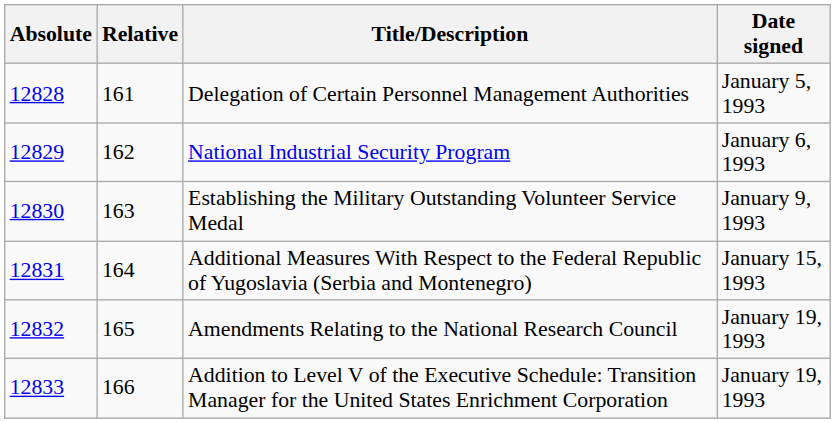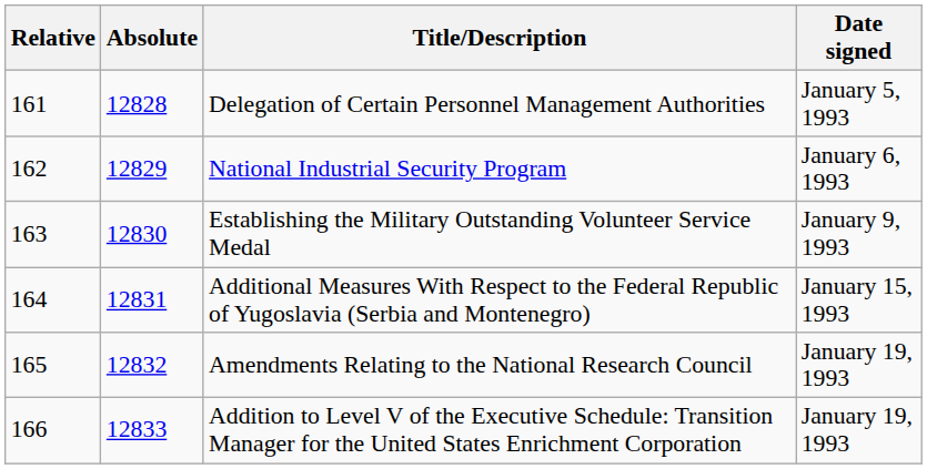 <table class="wikitable">
 <tr>
+<th>Relative </th>
 <th>Absolute </th>
-<th>Relative </th>
 <th>Title/Description</th>
 <th>Date signed</th>
 </tr>
 <tr>
+<td>161</td>
 <td><a href='#'>12828</a></td>
-<td>161</td>
 <td>Delegation of Certain Personnel Management Authorities</td>
 <td>January 5, 1993</td>
 </tr>
 <tr>
+<td>162</td>
 <td><a href='#'>12829</a></td>
-<td>162</td>
 <td><a href='#'>National Industrial Security Program</a></td>
 <td>January 6, 1993</td>
 </tr>
 <tr>
+<td>163</td>
 <td><a href='#'>12830</a></td>
-<td>163</td>
 <td>Establishing the Military Outstanding Volunteer Service Medal</td>
 <td>January 9, 1993</td>
 </tr>
 <tr>
+<td>164</td>
 <td><a href='#'>12831</a></td>
-<td>164</td>
 <td>Additional Measures With Respect to the Federal Republic of Yugoslavia (Serbia and Montenegro)</td>
 <td>January 15, 1993</td>
 </tr>
 <tr>
+<td>165</td>
 <td><a href='#'>12832</a></td>
-<td>165</td>
 <td>Amendments Relating to the National Research Council</td>
 <td>January 19, 1993</td>
 </tr>
 <tr>
+<td>166</td>
 <td><a href='#'>12833</a></td>
-<td>166</td>
 <td>Addition to Level V of the Executive Schedule: Transition Manager for the United States Enrichment Corporation</td>
 <td>January 19, 1993</td>
 </tr>
 </table>
